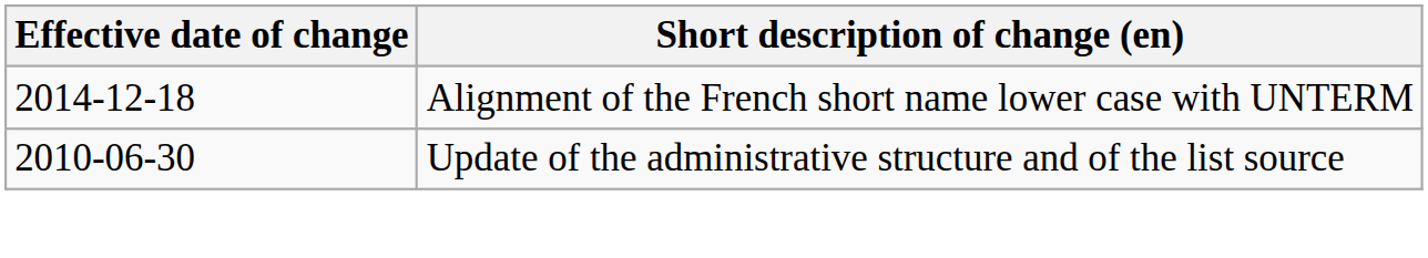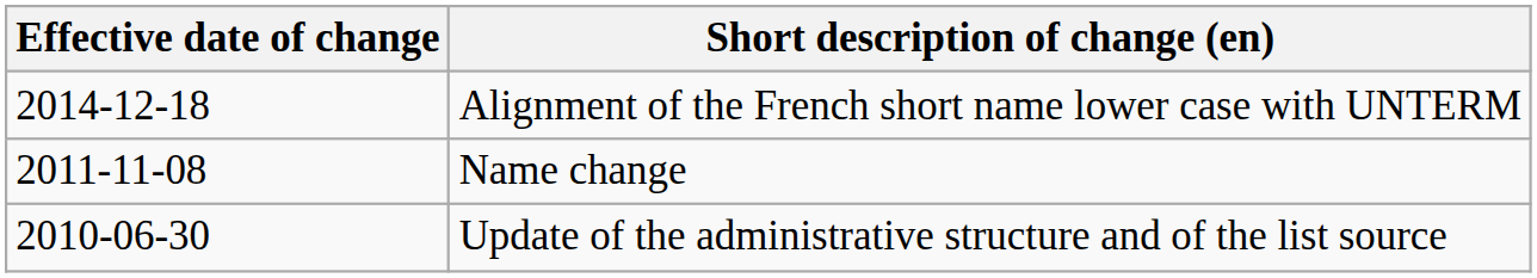 <table class="wikitable">
 <tr>
 <th>Effective date of change</th>
 <th>Short description of change (en)</th>
 </tr>
 <tr>
 <td>2014-12-18</td>
 <td>Alignment of the French short name lower case with UNTERM</td>
 </tr>
 <tr>
+<td>2011-11-08</td>
+<td>Name change</td>
+</tr>
+<tr>
 <td>2010-06-30</td>
 <td>Update of the administrative structure and of the list source</td>
 </tr>
 </table>
